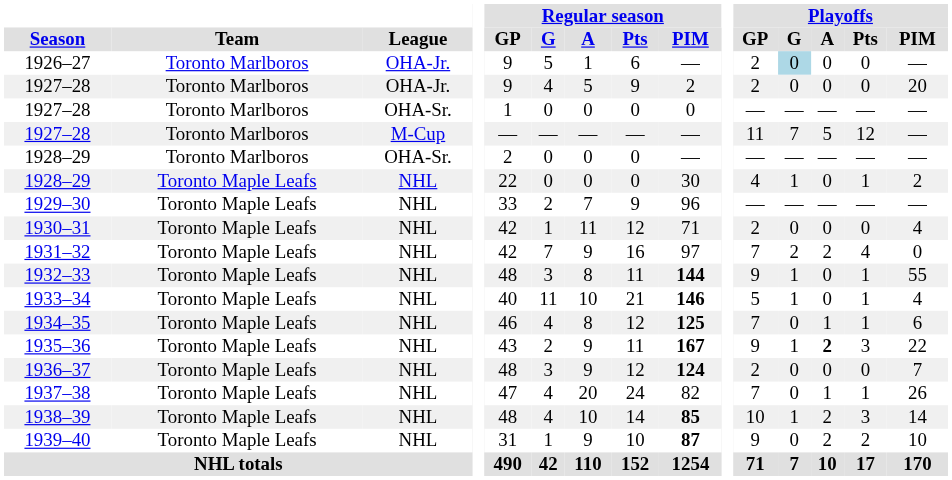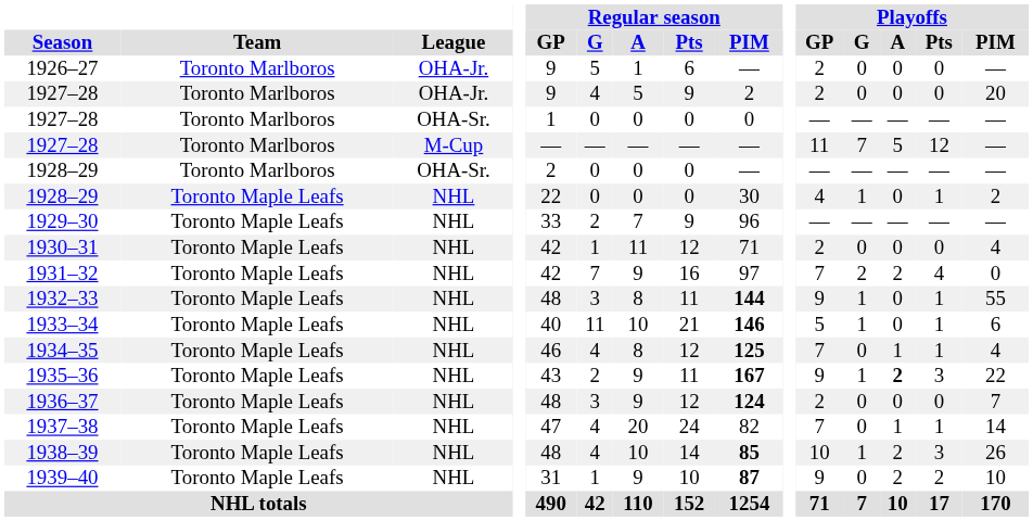 <table border="0" cellpadding="1" cellspacing="0" style="text-align:center; width:50em">
 <tr bgcolor="#e0e0e0">
 <th colspan="3" bgcolor="#ffffff"> </th>
 <th rowspan="99" bgcolor="#ffffff"> </th>
 <th colspan="5"><a href='#'>Regular season</a></th>
 <th rowspan="99" bgcolor="#ffffff"> </th>
 <th colspan="5"><a href='#'>Playoffs</a></th>
 </tr>
 <tr bgcolor="#e0e0e0">
 <th><a href='#'>Season</a></th>
 <th>Team</th>
 <th>League</th>
 <th>GP</th>
 <th><a href='#'>G</a></th>
 <th><a href='#'>A</a></th>
 <th><a href='#'>Pts</a></th>
 <th><a href='#'>PIM</a></th>
 <th>GP</th>
 <th>G</th>
 <th>A</th>
 <th>Pts</th>
 <th>PIM</th>
 </tr>
 <tr>
 <td>1926–27</td>
 <td><a href='#'>Toronto Marlboros</a></td>
 <td><a href='#'>OHA-Jr.</a></td>
 <td>9</td>
 <td>5</td>
 <td>1</td>
 <td>6</td>
 <td>—</td>
 <td>2</td>
-<td style="background: lightblue;">0</td>
+<td>0</td>
 <td>0</td>
 <td>0</td>
 <td>—</td>
 </tr>
 <tr bgcolor="#f0f0f0">
 <td>1927–28</td>
 <td>Toronto Marlboros</td>
 <td>OHA-Jr.</td>
 <td>9</td>
 <td>4</td>
 <td>5</td>
 <td>9</td>
 <td>2</td>
 <td>2</td>
 <td>0</td>
 <td>0</td>
 <td>0</td>
 <td>20</td>
 </tr>
 <tr>
 <td>1927–28</td>
 <td>Toronto Marlboros</td>
 <td>OHA-Sr.</td>
 <td>1</td>
 <td>0</td>
 <td>0</td>
 <td>0</td>
 <td>0</td>
 <td>—</td>
 <td>—</td>
 <td>—</td>
 <td>—</td>
 <td>—</td>
 </tr>
 <tr bgcolor="#f0f0f0">
 <td><a href='#'>1927–28</a></td>
 <td>Toronto Marlboros</td>
 <td><a href='#'>M-Cup</a></td>
 <td>—</td>
 <td>—</td>
 <td>—</td>
 <td>—</td>
 <td>—</td>
 <td>11</td>
 <td>7</td>
 <td>5</td>
 <td>12</td>
 <td>—</td>
 </tr>
 <tr>
 <td>1928–29</td>
 <td>Toronto Marlboros</td>
 <td>OHA-Sr.</td>
 <td>2</td>
 <td>0</td>
 <td>0</td>
 <td>0</td>
 <td>—</td>
 <td>—</td>
 <td>—</td>
 <td>—</td>
 <td>—</td>
 <td>—</td>
 </tr>
 <tr bgcolor="#f0f0f0">
 <td><a href='#'>1928–29</a></td>
 <td><a href='#'>Toronto Maple Leafs</a></td>
 <td><a href='#'>NHL</a></td>
 <td>22</td>
 <td>0</td>
 <td>0</td>
 <td>0</td>
 <td>30</td>
 <td>4</td>
 <td>1</td>
 <td>0</td>
 <td>1</td>
 <td>2</td>
 </tr>
 <tr>
 <td><a href='#'>1929–30</a></td>
 <td>Toronto Maple Leafs</td>
 <td>NHL</td>
 <td>33</td>
 <td>2</td>
 <td>7</td>
 <td>9</td>
 <td>96</td>
 <td>—</td>
 <td>—</td>
 <td>—</td>
 <td>—</td>
 <td>—</td>
 </tr>
 <tr bgcolor="#f0f0f0">
 <td><a href='#'>1930–31</a></td>
 <td>Toronto Maple Leafs</td>
 <td>NHL</td>
 <td>42</td>
 <td>1</td>
 <td>11</td>
 <td>12</td>
 <td>71</td>
 <td>2</td>
 <td>0</td>
 <td>0</td>
 <td>0</td>
 <td>4</td>
 </tr>
 <tr>
 <td><a href='#'>1931–32</a></td>
 <td>Toronto Maple Leafs</td>
 <td>NHL</td>
 <td>42</td>
 <td>7</td>
 <td>9</td>
 <td>16</td>
 <td>97</td>
 <td>7</td>
 <td>2</td>
 <td>2</td>
 <td>4</td>
 <td>0</td>
 </tr>
 <tr bgcolor="#f0f0f0">
 <td><a href='#'>1932–33</a></td>
 <td>Toronto Maple Leafs</td>
 <td>NHL</td>
 <td>48</td>
 <td>3</td>
 <td>8</td>
 <td>11</td>
 <td><strong>144</strong></td>
 <td>9</td>
 <td>1</td>
 <td>0</td>
 <td>1</td>
 <td>55</td>
 </tr>
 <tr>
 <td><a href='#'>1933–34</a></td>
 <td>Toronto Maple Leafs</td>
 <td>NHL</td>
 <td>40</td>
 <td>11</td>
 <td>10</td>
 <td>21</td>
 <td><strong>146</strong></td>
 <td>5</td>
 <td>1</td>
 <td>0</td>
 <td>1</td>
-<td>4</td>
+<td>6</td>
 </tr>
 <tr bgcolor="#f0f0f0">
 <td><a href='#'>1934–35</a></td>
 <td>Toronto Maple Leafs</td>
 <td>NHL</td>
 <td>46</td>
 <td>4</td>
 <td>8</td>
 <td>12</td>
 <td><strong>125</strong></td>
 <td>7</td>
 <td>0</td>
 <td>1</td>
 <td>1</td>
-<td>6</td>
+<td>4</td>
 </tr>
 <tr>
 <td><a href='#'>1935–36</a></td>
 <td>Toronto Maple Leafs</td>
 <td>NHL</td>
 <td>43</td>
 <td>2</td>
 <td>9</td>
 <td>11</td>
 <td><strong>167</strong></td>
 <td>9</td>
 <td>1</td>
 <td><strong>2</strong></td>
 <td>3</td>
 <td>22</td>
 </tr>
 <tr bgcolor="#f0f0f0">
 <td><a href='#'>1936–37</a></td>
 <td>Toronto Maple Leafs</td>
 <td>NHL</td>
 <td>48</td>
 <td>3</td>
 <td>9</td>
 <td>12</td>
 <td><strong>124</strong></td>
 <td>2</td>
 <td>0</td>
 <td>0</td>
 <td>0</td>
 <td>7</td>
 </tr>
 <tr>
 <td><a href='#'>1937–38</a></td>
 <td>Toronto Maple Leafs</td>
 <td>NHL</td>
 <td>47</td>
 <td>4</td>
 <td>20</td>
 <td>24</td>
 <td>82</td>
 <td>7</td>
 <td>0</td>
 <td>1</td>
 <td>1</td>
-<td>26</td>
+<td>14</td>
 </tr>
 <tr bgcolor="#f0f0f0">
 <td><a href='#'>1938–39</a></td>
 <td>Toronto Maple Leafs</td>
 <td>NHL</td>
 <td>48</td>
 <td>4</td>
 <td>10</td>
 <td>14</td>
 <td><strong>85</strong></td>
 <td>10</td>
 <td>1</td>
 <td>2</td>
 <td>3</td>
-<td>14</td>
+<td>26</td>
 </tr>
 <tr>
 <td><a href='#'>1939–40</a></td>
 <td>Toronto Maple Leafs</td>
 <td>NHL</td>
 <td>31</td>
 <td>1</td>
 <td>9</td>
 <td>10</td>
 <td><strong>87</strong></td>
 <td>9</td>
 <td>0</td>
 <td>2</td>
 <td>2</td>
 <td>10</td>
 </tr>
 <tr bgcolor="#e0e0e0">
 <th colspan="3">NHL totals</th>
 <th>490</th>
 <th>42</th>
 <th>110</th>
 <th>152</th>
 <th>1254</th>
 <th>71</th>
 <th>7</th>
 <th>10</th>
 <th>17</th>
 <th>170</th>
 </tr>
 </table>
